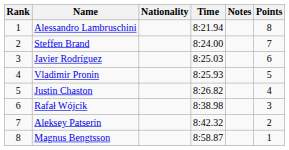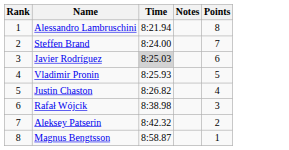 <table class="wikitable sortable" style="text-align:center">
 <tr>
 <th>Rank</th>
 <th>Name</th>
-<th>Nationality</th>
 <th>Time</th>
 <th>Notes</th>
 <th>Points</th>
 </tr>
 <tr>
 <td>1</td>
 <td align=left><a href='#'>Alessandro Lambruschini</a></td>
-<td align=left></td>
 <td>8:21.94</td>
 <td></td>
 <td>8</td>
 </tr>
 <tr>
 <td>2</td>
 <td align=left><a href='#'>Steffen Brand</a></td>
-<td align=left></td>
 <td>8:24.00</td>
 <td></td>
 <td>7</td>
 </tr>
 <tr>
 <td>3</td>
 <td align=left><a href='#'>Javier Rodríguez</a></td>
-<td align=left></td>
-<td>8:25.03</td>
+<td style="background: lightgrey;">8:25.03</td>
 <td></td>
 <td>6</td>
 </tr>
 <tr>
 <td>4</td>
 <td align=left><a href='#'>Vladimir Pronin</a></td>
-<td align=left></td>
 <td>8:25.93</td>
 <td></td>
 <td>5</td>
 </tr>
 <tr>
 <td>5</td>
 <td align=left><a href='#'>Justin Chaston</a></td>
-<td align=left></td>
 <td>8:26.82</td>
 <td></td>
 <td>4</td>
 </tr>
 <tr>
 <td>6</td>
 <td align=left><a href='#'>Rafał Wójcik</a></td>
-<td align=left></td>
 <td>8:38.98</td>
 <td></td>
 <td>3</td>
 </tr>
 <tr>
 <td>7</td>
 <td align=left><a href='#'>Aleksey Patserin</a></td>
-<td align=left></td>
 <td>8:42.32</td>
 <td></td>
 <td>2</td>
 </tr>
 <tr>
 <td>8</td>
 <td align=left><a href='#'>Magnus Bengtsson</a></td>
-<td align=left></td>
 <td>8:58.87</td>
 <td></td>
 <td>1</td>
 </tr>
 </table>
